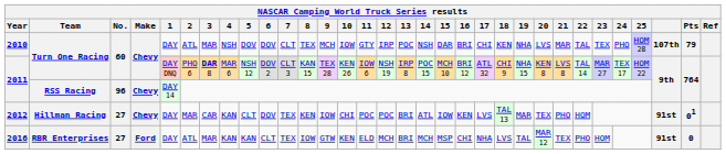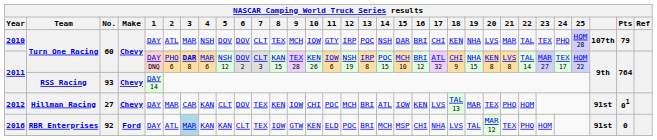 <table class="wikitable" style="text-align:center; font-size:75%">
 <tr>
 <th colspan=45><a href='#'>NASCAR Camping World Truck Series</a> results</th>
 </tr>
 <tr>
 <th>Year</th>
 <th>Team</th>
 <th>No.</th>
 <th>Make</th>
 <th>1</th>
 <th>2</th>
 <th>3</th>
 <th>4</th>
 <th>5</th>
 <th>6</th>
 <th>7</th>
 <th>8</th>
 <th>9</th>
 <th>10</th>
 <th>11</th>
 <th>12</th>
 <th>13</th>
 <th>14</th>
 <th>15</th>
 <th>16</th>
 <th>17</th>
 <th>18</th>
 <th>19</th>
 <th>20</th>
 <th>21</th>
 <th>22</th>
 <th>23</th>
 <th>24</th>
 <th>25</th>
 <th></th>
 <th>Pts</th>
 <th>Ref</th>
 </tr>
 <tr>
 <th><a href='#'>2010</a></th>
 <th rowspan=2><a href='#'>Turn One Racing</a></th>
 <th rowspan=2>60</th>
 <th rowspan=2><a href='#'>Chevy</a></th>
 <td><a href='#'>DAY</a></td>
 <td><a href='#'>ATL</a></td>
 <td><a href='#'>MAR</a></td>
 <td><a href='#'>NSH</a></td>
 <td><a href='#'>DOV</a></td>
 <td><a href='#'>DOV</a></td>
 <td><a href='#'>CLT</a></td>
 <td><a href='#'>TEX</a></td>
 <td><a href='#'>MCH</a></td>
 <td><a href='#'>IOW</a></td>
 <td><a href='#'>GTY</a></td>
 <td><a href='#'>IRP</a></td>
 <td><a href='#'>POC</a></td>
 <td><a href='#'>NSH</a></td>
 <td><a href='#'>DAR</a></td>
 <td><a href='#'>BRI</a></td>
 <td><a href='#'>CHI</a></td>
 <td><a href='#'>KEN</a></td>
 <td><a href='#'>NHA</a></td>
 <td><a href='#'>LVS</a></td>
 <td><a href='#'>MAR</a></td>
 <td><a href='#'>TAL</a></td>
 <td><a href='#'>TEX</a></td>
 <td><a href='#'>PHO</a></td>
 <td style="background:#CFCFFF;"><a href='#'>HOM</a><br><small>28</small></td>
 <th>107th</th>
 <th>79</th>
 <th></th>
 </tr>
 <tr>
 <th rowspan=2><a href='#'>2011</a></th>
 <td style="background:#FFCFCF;"><a href='#'>DAY</a><br><small>DNQ</small></td>
 <td style="background:#FFDF9F;"><a href='#'>PHO</a><br><small>6</small></td>
 <td style="background:#FFDF9F;"><strong><a href='#'>DAR</a></strong><br><small>8</small></td>
 <td style="background:#FFDF9F;"><a href='#'>MAR</a><br><small>6</small></td>
 <td style="background:#DFFFDF;"><a href='#'>NSH</a><br><small>12</small></td>
 <td style="background:#DFDFDF;"><a href='#'>DOV</a><br><small>2</small></td>
 <td style="background:#DFDFDF;"><a href='#'>CLT</a><br><small>3</small></td>
 <td style="background:#DFFFDF;"><a href='#'>KAN</a><br><small>15</small></td>
 <td style="background:#EFCFFF;"><a href='#'>TEX</a><br><small>28</small></td>
 <td style="background:#DFFFDF;"><a href='#'>KEN</a><br><small>26</small></td>
 <td style="background:#FFDF9F;"><a href='#'>IOW</a><br><small>6</small></td>
 <td style="background:#DFFFDF;"><a href='#'>NSH</a><br><small>19</small></td>
 <td style="background:#FFDF9F;"><a href='#'>IRP</a><br><small>8</small></td>
 <td style="background:#DFFFDF;"><a href='#'>POC</a><br><small>15</small></td>
 <td style="background:#FFDF9F;"><a href='#'>MCH</a><br><small>10</small></td>
 <td style="background:#DFFFDF;"><a href='#'>BRI</a><br><small>12</small></td>
 <td style="background:#EFCFFF;"><a href='#'>ATL</a><br><small>32</small></td>
 <td style="background:#FFDF9F;"><a href='#'>CHI</a><br><small>9</small></td>
 <td style="background:#DFFFDF;"><a href='#'>NHA</a><br><small>15</small></td>
 <td style="background:#FFDF9F;"><a href='#'>KEN</a><br><small>8</small></td>
 <td style="background:#FFDF9F;"><a href='#'>LVS</a><br><small>8</small></td>
 <td style="background:#DFFFDF;"><a href='#'>TAL</a><br><small>14</small></td>
 <td style="background:#CFCFFF;"><a href='#'>MAR</a><br><small>27</small></td>
 <td style="background:#DFFFDF;"><a href='#'>TEX</a><br><small>17</small></td>
 <td style="background:#CFCFFF;"><a href='#'>HOM</a><br><small>22</small></td>
 <th rowspan=2>9th</th>
 <th rowspan=2>764</th>
 <th rowspan=2></th>
 </tr>
 <tr>
 <th><a href='#'>RSS Racing</a></th>
-<th>96</th>
+<th>93</th>
 <th><a href='#'>Chevy</a></th>
 <td style="background:#DFFFDF;"><a href='#'>DAY</a><br><small>14</small></td>
 <td colspan=24></td>
 </tr>
 <tr>
 <th><a href='#'>2012</a></th>
 <th><a href='#'>Hillman Racing</a></th>
 <th>27</th>
 <th><a href='#'>Chevy</a></th>
 <td><a href='#'>DAY</a></td>
 <td><a href='#'>MAR</a></td>
 <td><a href='#'>CAR</a></td>
 <td><a href='#'>KAN</a></td>
 <td><a href='#'>CLT</a></td>
 <td><a href='#'>DOV</a></td>
 <td><a href='#'>TEX</a></td>
 <td><a href='#'>KEN</a></td>
 <td><a href='#'>IOW</a></td>
 <td><a href='#'>CHI</a></td>
 <td><a href='#'>POC</a></td>
-<td><a href='#'>POC</a></td>
+<td><a href='#'>MCH</a></td>
 <td><a href='#'>BRI</a></td>
 <td><a href='#'>ATL</a></td>
 <td><a href='#'>IOW</a></td>
 <td><a href='#'>KEN</a></td>
 <td><a href='#'>LVS</a></td>
 <td style="background:#DFFFDF;"><a href='#'>TAL</a><br><small>13</small></td>
 <td><a href='#'>MAR</a></td>
 <td><a href='#'>TEX</a></td>
 <td><a href='#'>PHO</a></td>
 <td><a href='#'>HOM</a></td>
 <td colspan=3></td>
 <th>91st</th>
 <th>0<sup>1</sup></th>
 <th></th>
 </tr>
 <tr>
 <th><a href='#'>2016</a></th>
 <th><a href='#'>RBR Enterprises</a></th>
-<th>27</th>
+<th>92</th>
 <th><a href='#'>Ford</a></th>
 <td><a href='#'>DAY</a></td>
 <td><a href='#'>ATL</a></td>
-<td><a href='#'>MAR</a></td>
+<td style="background: lightblue;"><a href='#'>MAR</a></td>
 <td><a href='#'>KAN</a></td>
 <td><a href='#'>KAN</a></td>
 <td><a href='#'>CLT</a></td>
 <td><a href='#'>TEX</a></td>
 <td><a href='#'>IOW</a></td>
 <td><a href='#'>GTW</a></td>
 <td><a href='#'>KEN</a></td>
 <td><a href='#'>ELD</a></td>
-<td><a href='#'>MCH</a></td>
+<td><a href='#'>POC</a></td>
 <td><a href='#'>BRI</a></td>
 <td><a href='#'>MCH</a></td>
 <td><a href='#'>MSP</a></td>
 <td><a href='#'>CHI</a></td>
 <td><a href='#'>NHA</a></td>
 <td><a href='#'>LVS</a></td>
 <td><a href='#'>TAL</a></td>
 <td style="background:#DFFFDF;"><a href='#'>MAR</a><br><small>12</small></td>
 <td><a href='#'>TEX</a></td>
 <td><a href='#'>PHO</a></td>
 <td><a href='#'>HOM</a></td>
 <td colspan=2></td>
 <th>91st</th>
 <th>0</th>
 <th></th>
 </tr>
 </table>
